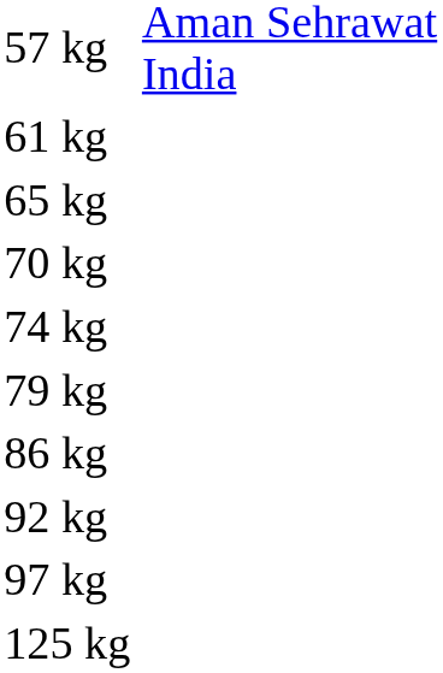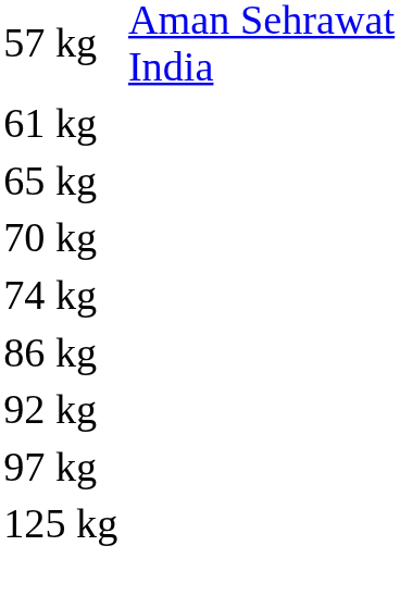 <table>
 <tr>
 <td rowspan=2>57 kg<br></td>
 <td rowspan=2><a href='#'>Aman Sehrawat</a><br><a href='#'>India</a></td>
 <td rowspan=2></td>
 <td></td>
 </tr>
 <tr>
 <td></td>
 </tr>
 <tr>
 <td rowspan=2>61 kg<br></td>
 <td rowspan=2></td>
 <td rowspan=2></td>
 <td></td>
 </tr>
 <tr>
 <td></td>
 </tr>
 <tr>
 <td rowspan=2>65 kg<br></td>
 <td rowspan=2></td>
 <td rowspan=2></td>
 <td></td>
 </tr>
 <tr>
 <td></td>
 </tr>
 <tr>
 <td>70 kg<br></td>
 <td></td>
 <td></td>
 <td></td>
 </tr>
 <tr>
 <td rowspan=2>74 kg<br></td>
 <td rowspan=2></td>
 <td rowspan=2></td>
 <td></td>
 </tr>
 <tr>
 <td></td>
 </tr>
 <tr>
-<td>79 kg<br></td>
-<td></td>
-<td></td>
-<td></td>
-</tr>
-<tr>
 <td rowspan=2>86 kg<br></td>
 <td rowspan=2></td>
 <td rowspan=2></td>
 <td></td>
 </tr>
 <tr>
 <td></td>
 </tr>
 <tr>
 <td>92 kg<br></td>
 <td></td>
 <td></td>
 <td></td>
 </tr>
 <tr>
 <td rowspan=2>97 kg<br></td>
 <td rowspan=2></td>
 <td rowspan=2></td>
 <td></td>
 </tr>
 <tr>
 <td></td>
 </tr>
 <tr>
 <td rowspan=2>125 kg<br></td>
 <td rowspan=2></td>
 <td rowspan=2></td>
 <td></td>
 </tr>
 <tr>
 <td></td>
 </tr>
 </table>
